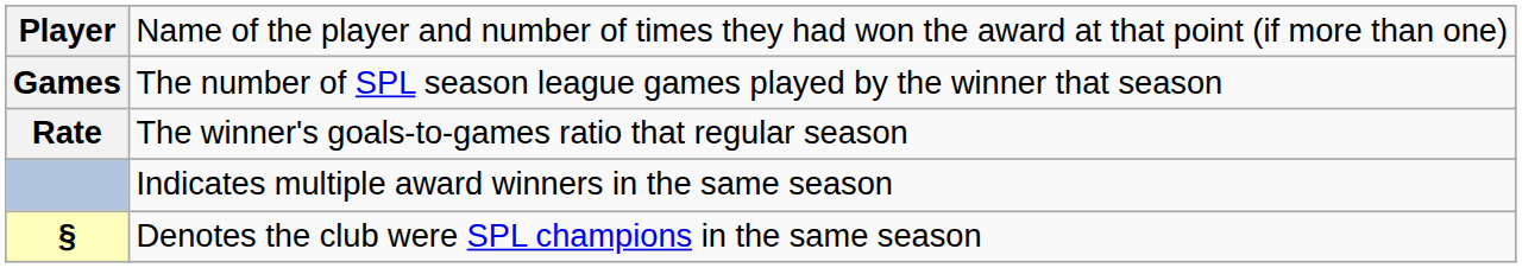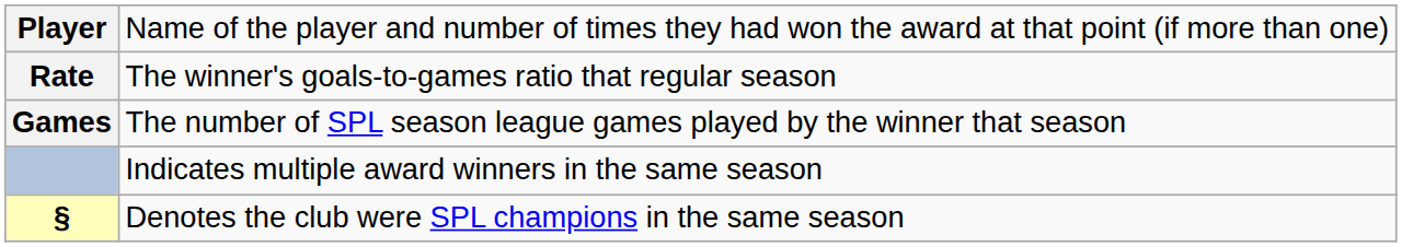 <table class="wikitable plainrowheaders">
 <tr>
 <th scope="row"><strong>Player </strong></th>
 <td>Name of the player and number of times they had won the award at that point (if more than one)</td>
 </tr>
 <tr>
+<th scope="row" style="text-align:center"><strong>Rate</strong></th>
+<td>The winner's goals-to-games ratio that regular season</td>
+</tr>
+<tr>
 <th scope="row" style="text-align:center"><strong>Games</strong></th>
 <td>The number of <a href='#'>SPL</a> season league games played by the winner that season</td>
-</tr>
-<tr>
-<th scope="row" style="text-align:center"><strong>Rate</strong></th>
-<td>The winner's goals-to-games ratio that regular season</td>
 </tr>
 <tr>
 <th scope="row" style="text-align:center; background:#B0C4DE"></th>
 <td>Indicates multiple award winners in the same season</td>
 </tr>
 <tr>
 <th scope="row" style="text-align:center; background:#ffb">§</th>
 <td>Denotes the club were <a href='#'>SPL champions</a> in the same season</td>
 </tr>
 </table>
